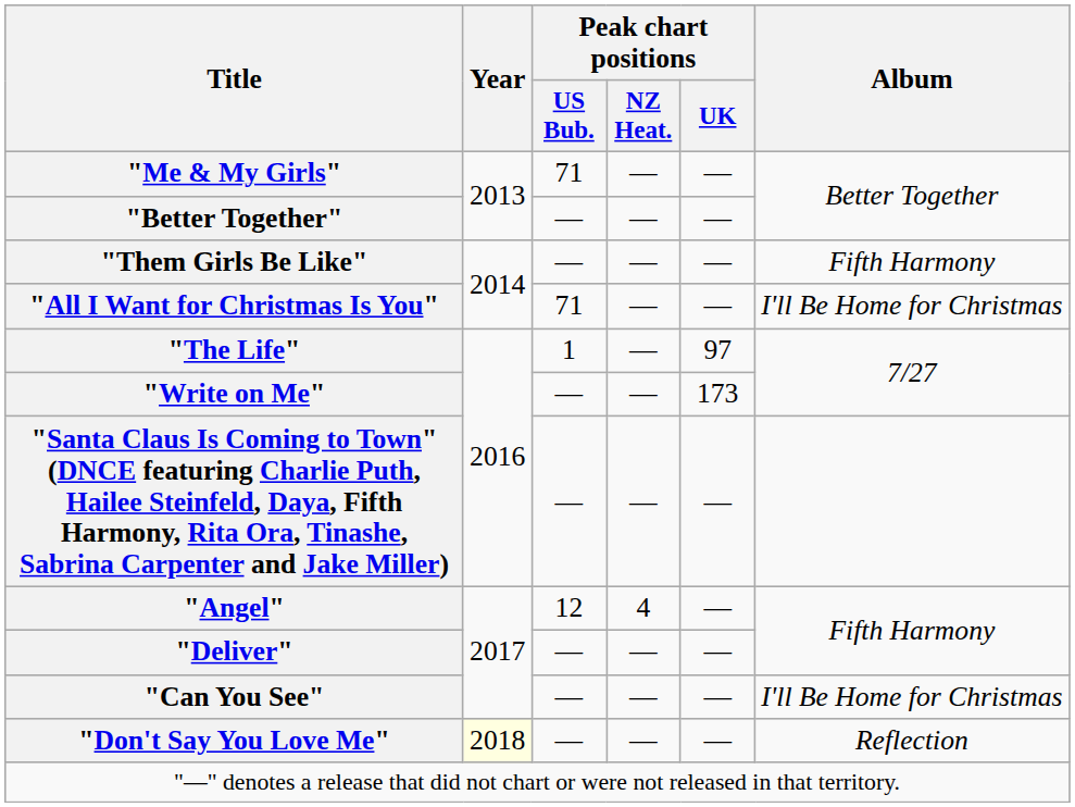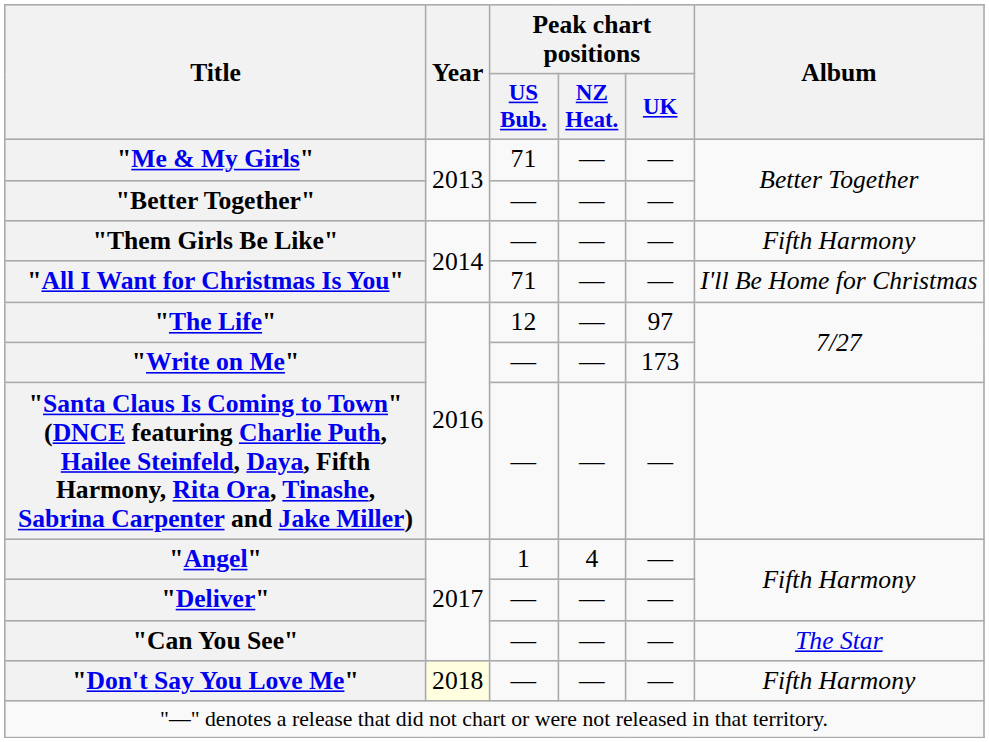 <table class="wikitable plainrowheaders" style="text-align:center;">
 <tr>
 <th scope="col" rowspan="2" style="width:16em;">Title</th>
 <th scope="col" rowspan="2">Year</th>
 <th scope="col" colspan="3">Peak chart positions</th>
 <th scope="col" rowspan="2">Album</th>
 </tr>
 <tr>
 <th scope="col" style="width:2.5em;font-size:90%;"><a href='#'>US<br>Bub.</a><br></th>
 <th scope="col" style="width:2.5em;font-size:90%;"><a href='#'>NZ<br>Heat.</a><br></th>
 <th scope="col" style="width:2.5em;font-size:90%;"><a href='#'>UK</a><br></th>
 </tr>
 <tr>
 <th scope="row">"<a href='#'>Me & My Girls</a>"</th>
 <td rowspan="2">2013</td>
 <td>71</td>
 <td>—</td>
 <td>—</td>
 <td rowspan="2"><em>Better Together</em></td>
 </tr>
 <tr>
 <th scope="row">"Better Together"</th>
 <td>—</td>
 <td>—</td>
 <td>—</td>
 </tr>
 <tr>
 <th scope="row">"Them Girls Be Like"</th>
 <td rowspan="2">2014</td>
 <td>—</td>
 <td>—</td>
 <td>—</td>
 <td><em>Fifth Harmony</em></td>
 </tr>
 <tr>
 <th scope="row">"<a href='#'>All I Want for Christmas Is You</a>"</th>
 <td>71</td>
 <td>—</td>
 <td>—</td>
 <td><em>I'll Be Home for Christmas</em></td>
 </tr>
 <tr>
 <th scope="row">"<a href='#'>The Life</a>"</th>
 <td rowspan="3">2016</td>
-<td>1</td>
+<td>12</td>
 <td>—</td>
 <td>97</td>
 <td rowspan="2"><em>7/27</em></td>
 </tr>
 <tr>
 <th scope="row">"<a href='#'>Write on Me</a>"</th>
 <td>—</td>
 <td>—</td>
 <td>173</td>
 </tr>
 <tr>
 <th scope="row">"<a href='#'>Santa Claus Is Coming to Town</a>"<br><span>(<a href='#'>DNCE</a> featuring <a href='#'>Charlie Puth</a>, <a href='#'>Hailee Steinfeld</a>, <a href='#'>Daya</a>, Fifth Harmony, <a href='#'>Rita Ora</a>, <a href='#'>Tinashe</a>, <a href='#'>Sabrina Carpenter</a> and <a href='#'>Jake Miller</a>)</span></th>
 <td>—</td>
 <td>—</td>
 <td>—</td>
 <td></td>
 </tr>
 <tr>
 <th scope= "row">"<a href='#'>Angel</a>"</th>
 <td rowspan="3">2017</td>
-<td>12</td>
+<td>1</td>
 <td>4</td>
 <td>—</td>
 <td rowspan="2"><em>Fifth Harmony</em></td>
 </tr>
 <tr>
 <th scope="row">"<a href='#'>Deliver</a>"</th>
 <td>—</td>
 <td>—</td>
 <td>—</td>
 </tr>
 <tr>
 <th scope="row">"Can You See"</th>
 <td>—</td>
 <td>—</td>
 <td>—</td>
-<td><em>I'll Be Home for Christmas</em></td>
+<td><em><a href='#'>The Star</a></em></td>
 </tr>
 <tr>
 <th scope="row">"<a href='#'>Don't Say You Love Me</a>"</th>
 <td style="background: lightyellow;">2018</td>
 <td>—</td>
 <td>—</td>
 <td>—</td>
-<td><em>Reflection</em></td>
+<td><em>Fifth Harmony</em></td>
 </tr>
 <tr>
 <td colspan="6" style="font-size:85%">"—" denotes a release that did not chart or were not released in that territory.</td>
 </tr>
 </table>
